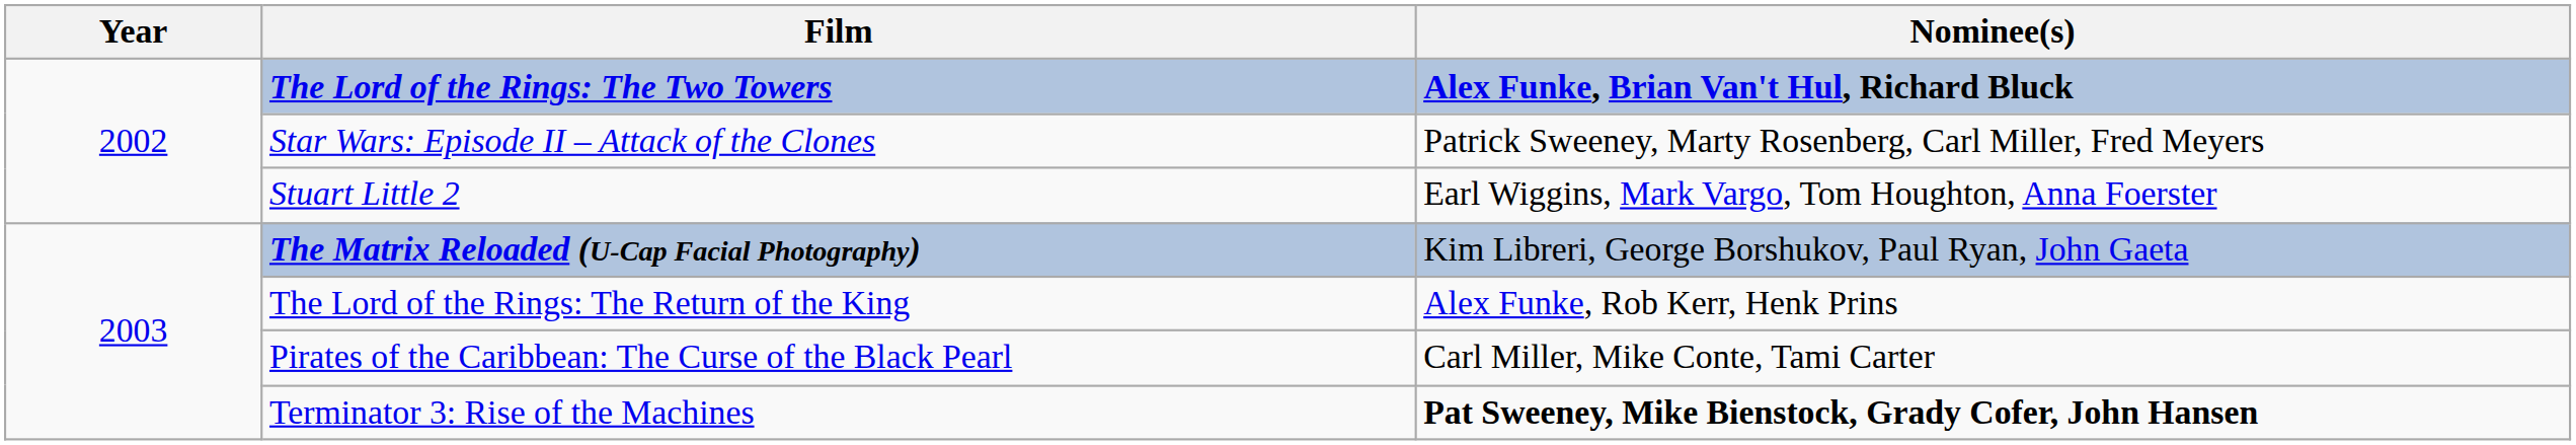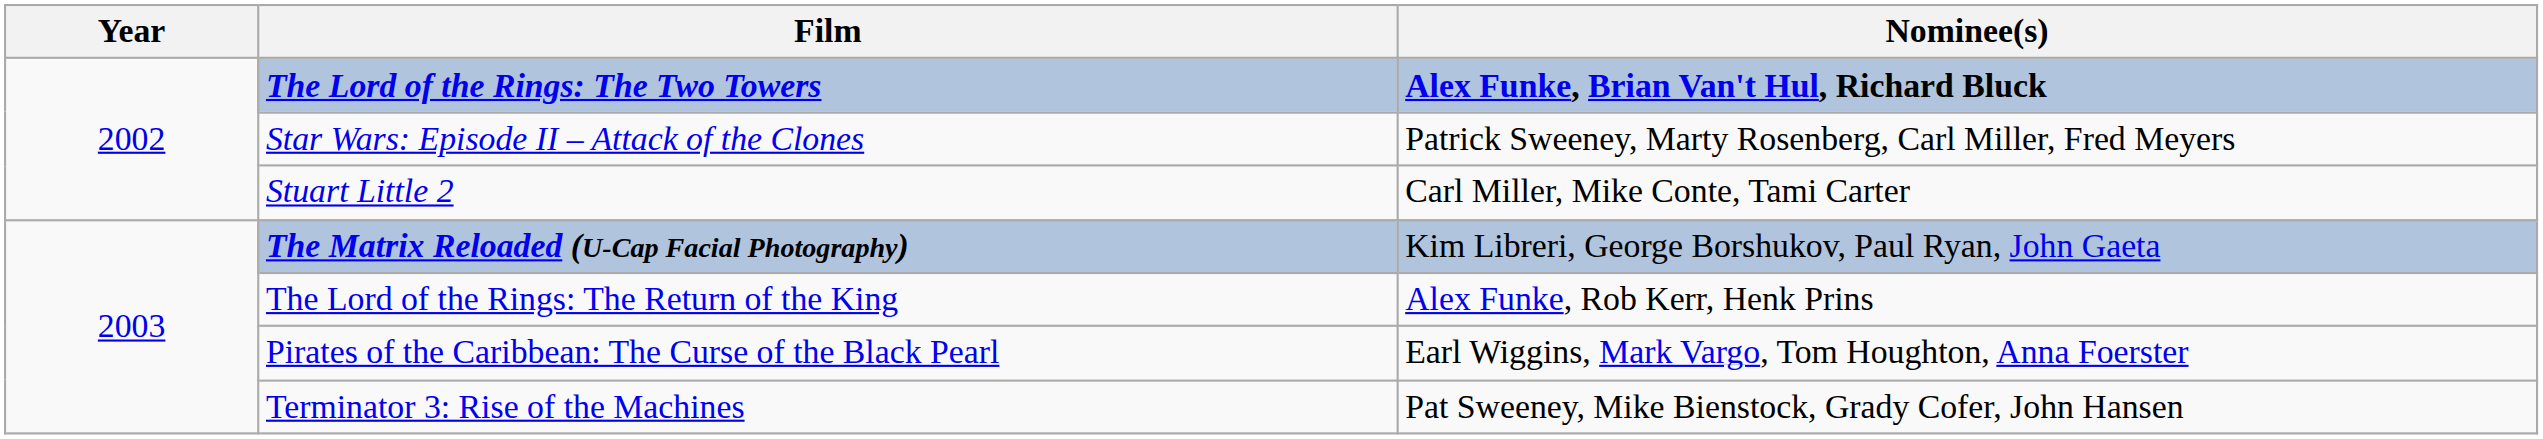 <table class="wikitable" width="95%" cellpadding="5">
 <tr>
 <th width="10%">Year</th>
 <th width="45%">Film</th>
 <th width="50%">Nominee(s)</th>
 </tr>
 <tr>
 <td rowspan="3" style="text-align:center;"><a href='#'>2002</a><br></td>
 <td style="background:#B0C4DE;"><strong><em><a href='#'>The Lord of the Rings: The Two Towers</a></em></strong></td>
 <td style="background:#B0C4DE;"><strong><a href='#'>Alex Funke</a>, <a href='#'>Brian Van't Hul</a>, Richard Bluck</strong></td>
 </tr>
 <tr>
 <td><em><a href='#'>Star Wars: Episode II – Attack of the Clones</a></em></td>
 <td>Patrick Sweeney, Marty Rosenberg, Carl Miller, Fred Meyers</td>
 </tr>
 <tr>
 <td><em><a href='#'>Stuart Little 2</a></em></td>
-<td>Earl Wiggins, <a href='#'>Mark Vargo</a>, Tom Houghton, <a href='#'>Anna Foerster</a></td>
+<td>Carl Miller, Mike Conte, Tami Carter</td>
 </tr>
 <tr>
 <td rowspan="4" style="text-align:center;"><a href='#'>2003</a></td>
 <td style="background:#B0C4DE;"><strong><em><a href='#'>The Matrix Reloaded</a><em> (<small>U-Cap Facial Photography</small>)<strong></td>
 <td style="background:#B0C4DE;"></strong>Kim Libreri, George Borshukov, Paul Ryan, <a href='#'>John Gaeta</a><strong></td>
 </tr>
 <tr>
 <td></em><a href='#'>The Lord of the Rings: The Return of the King</a><em></td>
 <td><a href='#'>Alex Funke</a>, Rob Kerr, Henk Prins</td>
 </tr>
 <tr>
 <td></em><a href='#'>Pirates of the Caribbean: The Curse of the Black Pearl</a><em></td>
-<td>Carl Miller, Mike Conte, Tami Carter</td>
+<td>Earl Wiggins, <a href='#'>Mark Vargo</a>, Tom Houghton, <a href='#'>Anna Foerster</a></td>
 </tr>
 <tr>
 <td></em><a href='#'>Terminator 3: Rise of the Machines</a><em></td>
-<td><strong>Pat Sweeney, Mike Bienstock, Grady Cofer, John Hansen</strong></td>
+<td>Pat Sweeney, Mike Bienstock, Grady Cofer, John Hansen</td>
 </tr>
 </table>
